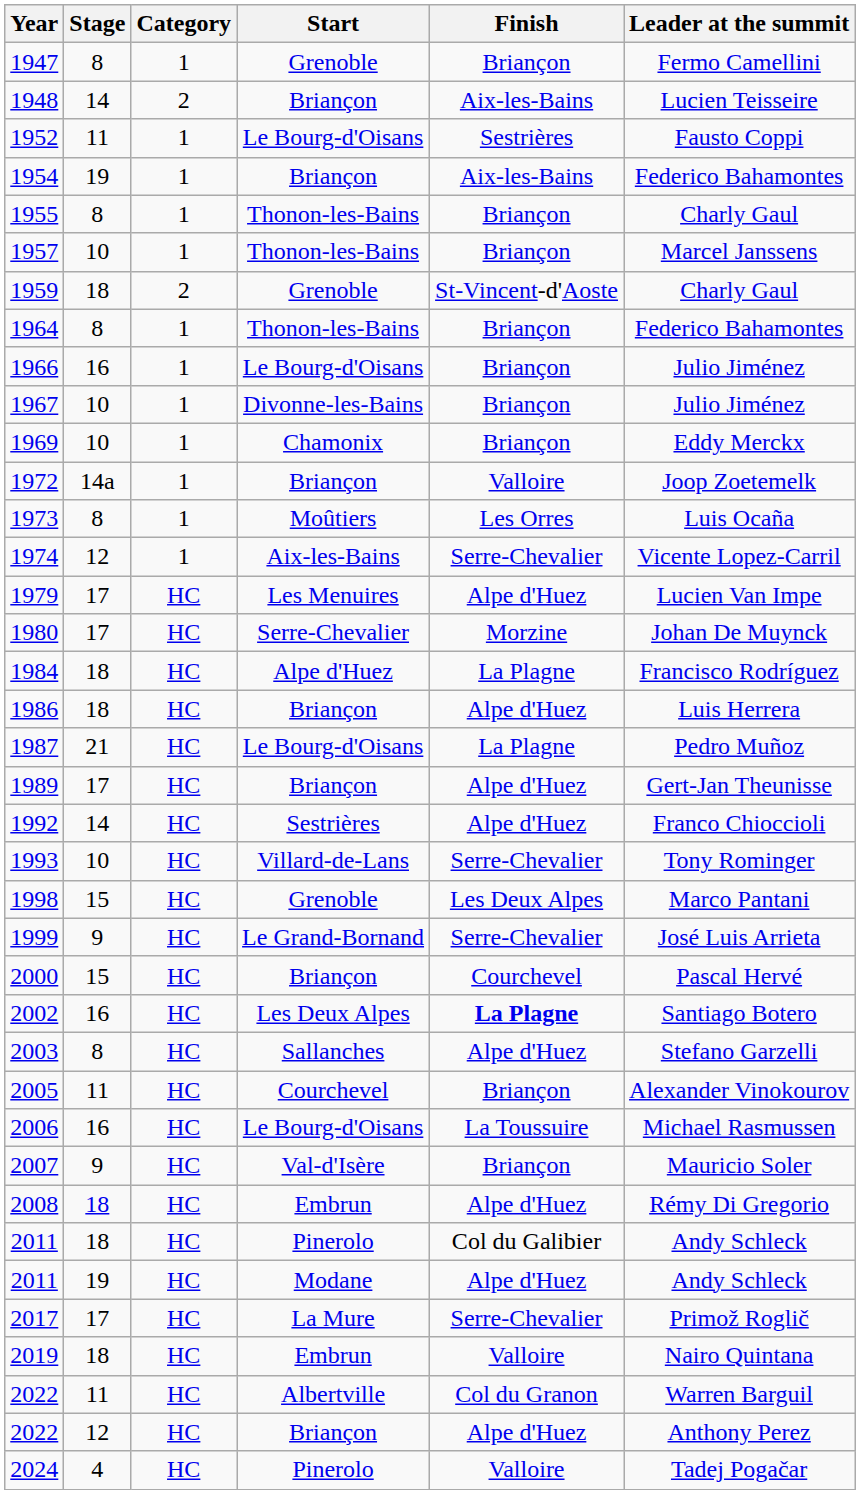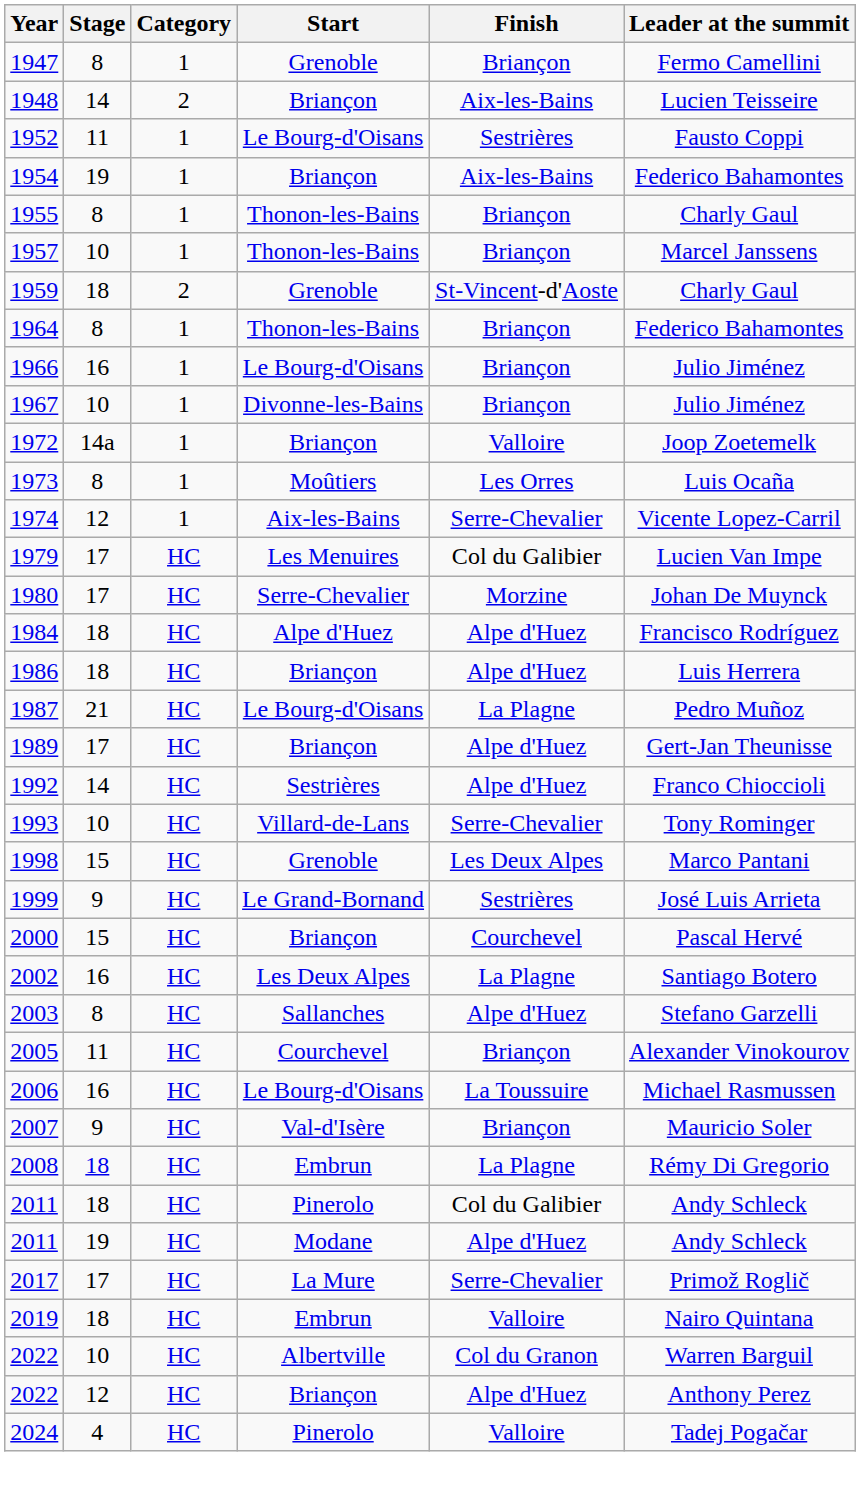 <table class="wikitable" style="text-align: center;">
 <tr>
 <th>Year</th>
 <th>Stage</th>
 <th>Category</th>
 <th>Start</th>
 <th>Finish</th>
 <th>Leader at the summit</th>
 </tr>
 <tr>
 <td><a href='#'>1947</a></td>
 <td>8</td>
 <td>1</td>
 <td><a href='#'>Grenoble</a></td>
 <td><a href='#'>Briançon</a></td>
 <td><a href='#'>Fermo Camellini</a></td>
 </tr>
 <tr>
 <td><a href='#'>1948</a></td>
 <td>14</td>
 <td>2</td>
 <td><a href='#'>Briançon</a></td>
 <td><a href='#'>Aix-les-Bains</a></td>
 <td><a href='#'>Lucien Teisseire</a></td>
 </tr>
 <tr>
 <td><a href='#'>1952</a></td>
 <td>11</td>
 <td>1</td>
 <td><a href='#'>Le Bourg-d'Oisans</a></td>
 <td><a href='#'>Sestrières</a></td>
 <td><a href='#'>Fausto Coppi</a></td>
 </tr>
 <tr>
 <td><a href='#'>1954</a></td>
 <td>19</td>
 <td>1</td>
 <td><a href='#'>Briançon</a></td>
 <td><a href='#'>Aix-les-Bains</a></td>
 <td><a href='#'>Federico Bahamontes</a></td>
 </tr>
 <tr>
 <td><a href='#'>1955</a></td>
 <td>8</td>
 <td>1</td>
 <td><a href='#'>Thonon-les-Bains</a></td>
 <td><a href='#'>Briançon</a></td>
 <td><a href='#'>Charly Gaul</a></td>
 </tr>
 <tr>
 <td><a href='#'>1957</a></td>
 <td>10</td>
 <td>1</td>
 <td><a href='#'>Thonon-les-Bains</a></td>
 <td><a href='#'>Briançon</a></td>
 <td><a href='#'>Marcel Janssens</a></td>
 </tr>
 <tr>
 <td><a href='#'>1959</a></td>
 <td>18</td>
 <td>2</td>
 <td><a href='#'>Grenoble</a></td>
 <td><a href='#'>St-Vincent</a>-d'<a href='#'>Aoste</a></td>
 <td><a href='#'>Charly Gaul</a></td>
 </tr>
 <tr>
 <td><a href='#'>1964</a></td>
 <td>8</td>
 <td>1</td>
 <td><a href='#'>Thonon-les-Bains</a></td>
 <td><a href='#'>Briançon</a></td>
 <td><a href='#'>Federico Bahamontes</a></td>
 </tr>
 <tr>
 <td><a href='#'>1966</a></td>
 <td>16</td>
 <td>1</td>
 <td><a href='#'>Le Bourg-d'Oisans</a></td>
 <td><a href='#'>Briançon</a></td>
 <td><a href='#'>Julio Jiménez</a></td>
 </tr>
 <tr>
 <td><a href='#'>1967</a></td>
 <td>10</td>
 <td>1</td>
 <td><a href='#'>Divonne-les-Bains</a></td>
 <td><a href='#'>Briançon</a></td>
 <td><a href='#'>Julio Jiménez</a></td>
 </tr>
 <tr>
-<td><a href='#'>1969</a></td>
-<td>10</td>
-<td>1</td>
-<td><a href='#'>Chamonix</a></td>
-<td><a href='#'>Briançon</a></td>
-<td><a href='#'>Eddy Merckx</a></td>
-</tr>
-<tr>
 <td><a href='#'>1972</a></td>
 <td>14a</td>
 <td>1</td>
 <td><a href='#'>Briançon</a></td>
 <td><a href='#'>Valloire</a></td>
 <td><a href='#'>Joop Zoetemelk</a></td>
 </tr>
 <tr>
 <td><a href='#'>1973</a></td>
 <td>8</td>
 <td>1</td>
 <td><a href='#'>Moûtiers</a></td>
 <td><a href='#'>Les Orres</a></td>
 <td><a href='#'>Luis Ocaña</a></td>
 </tr>
 <tr>
 <td><a href='#'>1974</a></td>
 <td>12</td>
 <td>1</td>
 <td><a href='#'>Aix-les-Bains</a></td>
 <td><a href='#'>Serre-Chevalier</a></td>
 <td><a href='#'>Vicente Lopez-Carril</a></td>
 </tr>
 <tr>
 <td><a href='#'>1979</a></td>
 <td>17</td>
 <td><a href='#'>HC</a></td>
 <td><a href='#'>Les Menuires</a></td>
-<td><a href='#'>Alpe d'Huez</a></td>
+<td>Col du Galibier</td>
 <td><a href='#'>Lucien Van Impe</a></td>
 </tr>
 <tr>
 <td><a href='#'>1980</a></td>
 <td>17</td>
 <td><a href='#'>HC</a></td>
 <td><a href='#'>Serre-Chevalier</a></td>
 <td><a href='#'>Morzine</a></td>
 <td><a href='#'>Johan De Muynck</a></td>
 </tr>
 <tr>
 <td><a href='#'>1984</a></td>
 <td>18</td>
 <td><a href='#'>HC</a></td>
 <td><a href='#'>Alpe d'Huez</a></td>
-<td><a href='#'>La Plagne</a></td>
+<td><a href='#'>Alpe d'Huez</a></td>
 <td><a href='#'>Francisco Rodríguez</a></td>
 </tr>
 <tr>
 <td><a href='#'>1986</a></td>
 <td>18</td>
 <td><a href='#'>HC</a></td>
 <td><a href='#'>Briançon</a></td>
 <td><a href='#'>Alpe d'Huez</a></td>
 <td><a href='#'>Luis Herrera</a></td>
 </tr>
 <tr>
 <td><a href='#'>1987</a></td>
 <td>21</td>
 <td><a href='#'>HC</a></td>
 <td><a href='#'>Le Bourg-d'Oisans</a></td>
 <td><a href='#'>La Plagne</a></td>
 <td><a href='#'>Pedro Muñoz</a></td>
 </tr>
 <tr>
 <td><a href='#'>1989</a></td>
 <td>17</td>
 <td><a href='#'>HC</a></td>
 <td><a href='#'>Briançon</a></td>
 <td><a href='#'>Alpe d'Huez</a></td>
 <td><a href='#'>Gert-Jan Theunisse</a></td>
 </tr>
 <tr>
 <td><a href='#'>1992</a></td>
 <td>14</td>
 <td><a href='#'>HC</a></td>
 <td><a href='#'>Sestrières</a></td>
 <td><a href='#'>Alpe d'Huez</a></td>
 <td><a href='#'>Franco Chioccioli</a></td>
 </tr>
 <tr>
 <td><a href='#'>1993</a></td>
 <td>10</td>
 <td><a href='#'>HC</a></td>
 <td><a href='#'>Villard-de-Lans</a></td>
 <td><a href='#'>Serre-Chevalier</a></td>
 <td><a href='#'>Tony Rominger</a></td>
 </tr>
 <tr>
 <td><a href='#'>1998</a></td>
 <td>15</td>
 <td><a href='#'>HC</a></td>
 <td><a href='#'>Grenoble</a></td>
 <td><a href='#'>Les Deux Alpes</a></td>
 <td><a href='#'>Marco Pantani</a></td>
 </tr>
 <tr>
 <td><a href='#'>1999</a></td>
 <td>9</td>
 <td><a href='#'>HC</a></td>
 <td><a href='#'>Le Grand-Bornand</a></td>
-<td><a href='#'>Serre-Chevalier</a></td>
+<td><a href='#'>Sestrières</a></td>
 <td><a href='#'>José Luis Arrieta</a></td>
 </tr>
 <tr>
 <td><a href='#'>2000</a></td>
 <td>15</td>
 <td><a href='#'>HC</a></td>
 <td><a href='#'>Briançon</a></td>
 <td><a href='#'>Courchevel</a></td>
 <td><a href='#'>Pascal Hervé</a></td>
 </tr>
 <tr>
 <td><a href='#'>2002</a></td>
 <td>16</td>
 <td><a href='#'>HC</a></td>
 <td><a href='#'>Les Deux Alpes</a></td>
-<td><strong><a href='#'>La Plagne</a></strong></td>
+<td><a href='#'>La Plagne</a></td>
 <td><a href='#'>Santiago Botero</a></td>
 </tr>
 <tr>
 <td><a href='#'>2003</a></td>
 <td>8</td>
 <td><a href='#'>HC</a></td>
 <td><a href='#'>Sallanches</a></td>
 <td><a href='#'>Alpe d'Huez</a></td>
 <td><a href='#'>Stefano Garzelli</a></td>
 </tr>
 <tr>
 <td><a href='#'>2005</a></td>
 <td>11</td>
 <td><a href='#'>HC</a></td>
 <td><a href='#'>Courchevel</a></td>
 <td><a href='#'>Briançon</a></td>
 <td><a href='#'>Alexander Vinokourov</a></td>
 </tr>
 <tr>
 <td><a href='#'>2006</a></td>
 <td>16</td>
 <td><a href='#'>HC</a></td>
 <td><a href='#'>Le Bourg-d'Oisans</a></td>
 <td><a href='#'>La Toussuire</a></td>
 <td><a href='#'>Michael Rasmussen</a></td>
 </tr>
 <tr>
 <td><a href='#'>2007</a></td>
 <td>9</td>
 <td><a href='#'>HC</a></td>
 <td><a href='#'>Val-d'Isère</a></td>
 <td><a href='#'>Briançon</a></td>
 <td><a href='#'>Mauricio Soler</a></td>
 </tr>
 <tr>
 <td><a href='#'>2008</a></td>
 <td><a href='#'>18</a></td>
 <td><a href='#'>HC</a></td>
 <td><a href='#'>Embrun</a></td>
-<td><a href='#'>Alpe d'Huez</a></td>
+<td><a href='#'>La Plagne</a></td>
 <td><a href='#'>Rémy Di Gregorio</a></td>
 </tr>
 <tr>
 <td><a href='#'>2011</a></td>
 <td>18</td>
 <td><a href='#'>HC</a></td>
 <td><a href='#'>Pinerolo</a></td>
 <td>Col du Galibier</td>
 <td><a href='#'>Andy Schleck</a></td>
 </tr>
 <tr>
 <td><a href='#'>2011</a></td>
 <td>19</td>
 <td><a href='#'>HC</a></td>
 <td><a href='#'>Modane</a></td>
 <td><a href='#'>Alpe d'Huez</a></td>
 <td><a href='#'>Andy Schleck</a></td>
 </tr>
 <tr>
 <td><a href='#'>2017</a></td>
 <td>17</td>
 <td><a href='#'>HC</a></td>
 <td><a href='#'>La Mure</a></td>
 <td><a href='#'>Serre-Chevalier</a></td>
 <td><a href='#'>Primož Roglič</a></td>
 </tr>
 <tr>
 <td><a href='#'>2019</a></td>
 <td>18</td>
 <td><a href='#'>HC</a></td>
 <td><a href='#'>Embrun</a></td>
 <td><a href='#'>Valloire</a></td>
 <td><a href='#'>Nairo Quintana</a></td>
 </tr>
 <tr>
 <td><a href='#'>2022</a></td>
-<td>11</td>
+<td>10</td>
 <td><a href='#'>HC</a></td>
 <td><a href='#'>Albertville</a></td>
 <td><a href='#'>Col du Granon</a></td>
 <td><a href='#'>Warren Barguil</a></td>
 </tr>
 <tr>
 <td><a href='#'>2022</a></td>
 <td>12</td>
 <td><a href='#'>HC</a></td>
 <td><a href='#'>Briançon</a></td>
 <td><a href='#'>Alpe d'Huez</a></td>
 <td><a href='#'>Anthony Perez</a></td>
 </tr>
 <tr>
 <td><a href='#'>2024</a></td>
 <td>4</td>
 <td><a href='#'>HC</a></td>
 <td><a href='#'>Pinerolo</a></td>
 <td><a href='#'>Valloire</a></td>
 <td><a href='#'>Tadej Pogačar</a></td>
 </tr>
 </table>
